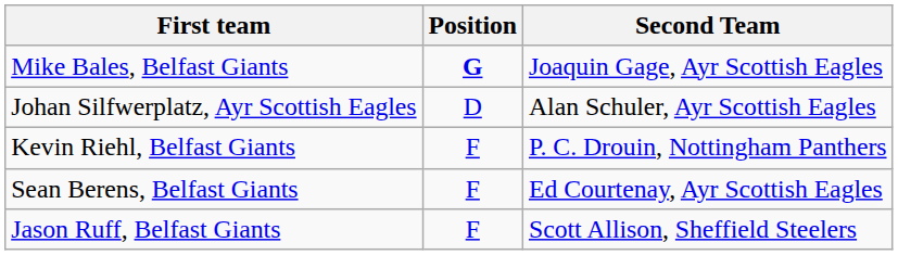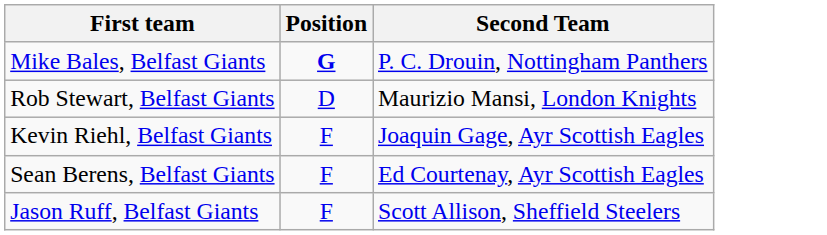 <table class="wikitable">
 <tr>
 <th>First team</th>
 <th>Position</th>
 <th>Second Team</th>
 </tr>
 <tr>
 <td><a href='#'>Mike Bales</a>, <a href='#'>Belfast Giants</a></td>
 <td align=center><strong><a href='#'>G</a></strong></td>
-<td><a href='#'>Joaquin Gage</a>, <a href='#'>Ayr Scottish Eagles</a></td>
+<td><a href='#'>P. C. Drouin</a>, <a href='#'>Nottingham Panthers</a></td>
 </tr>
 <tr>
-<td>Johan Silfwerplatz, <a href='#'>Ayr Scottish Eagles</a></td>
+<td>Rob Stewart, <a href='#'>Belfast Giants</a></td>
 <td align=center><a href='#'>D</a></td>
-<td>Alan Schuler, <a href='#'>Ayr Scottish Eagles</a></td>
+<td>Maurizio Mansi, <a href='#'>London Knights</a></td>
 </tr>
 <tr>
 <td>Kevin Riehl, <a href='#'>Belfast Giants</a></td>
 <td align=center><a href='#'>F</a></td>
-<td><a href='#'>P. C. Drouin</a>, <a href='#'>Nottingham Panthers</a></td>
+<td><a href='#'>Joaquin Gage</a>, <a href='#'>Ayr Scottish Eagles</a></td>
 </tr>
 <tr>
 <td>Sean Berens, <a href='#'>Belfast Giants</a></td>
 <td align=center><a href='#'>F</a></td>
 <td><a href='#'>Ed Courtenay</a>, <a href='#'>Ayr Scottish Eagles</a></td>
 </tr>
 <tr>
 <td><a href='#'>Jason Ruff</a>, <a href='#'>Belfast Giants</a></td>
 <td align=center><a href='#'>F</a></td>
 <td><a href='#'>Scott Allison</a>, <a href='#'>Sheffield Steelers</a></td>
 </tr>
 </table>
